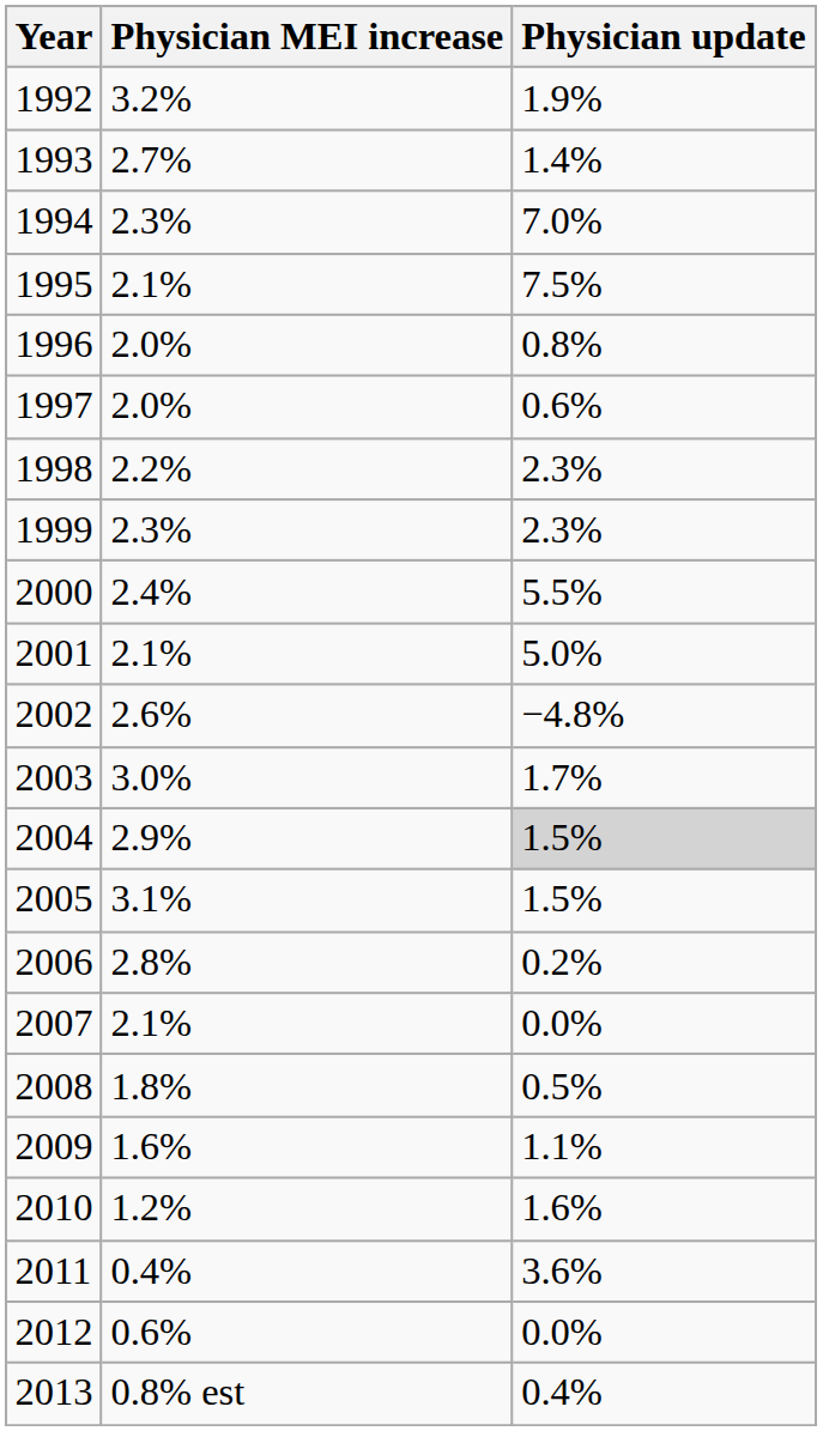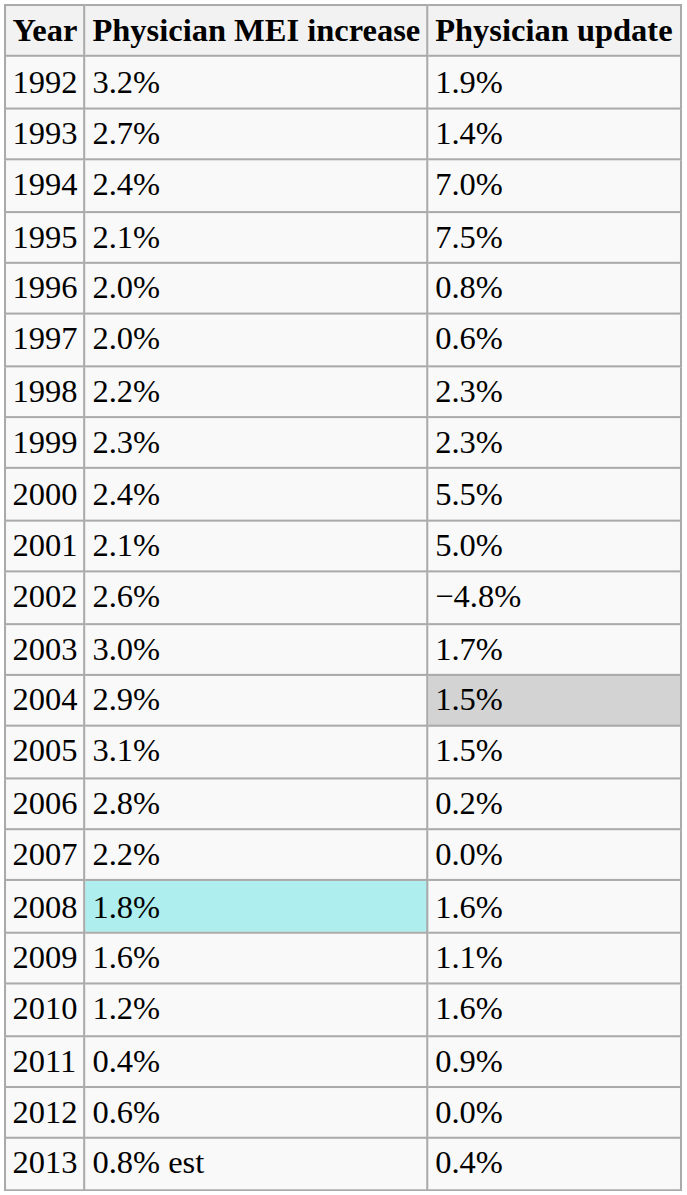 <table class="wikitable" border="1">
 <tr>
 <th>Year</th>
 <th>Physician MEI increase</th>
 <th>Physician update</th>
 </tr>
 <tr>
 <td>1992</td>
 <td>3.2%</td>
 <td>1.9%</td>
 </tr>
 <tr>
 <td>1993</td>
 <td>2.7%</td>
 <td>1.4%</td>
 </tr>
 <tr>
 <td>1994</td>
-<td>2.3%</td>
+<td>2.4%</td>
 <td>7.0%</td>
 </tr>
 <tr>
 <td>1995</td>
 <td>2.1%</td>
 <td>7.5%</td>
 </tr>
 <tr>
 <td>1996</td>
 <td>2.0%</td>
 <td>0.8%</td>
 </tr>
 <tr>
 <td>1997</td>
 <td>2.0%</td>
 <td>0.6%</td>
 </tr>
 <tr>
 <td>1998</td>
 <td>2.2%</td>
 <td>2.3%</td>
 </tr>
 <tr>
 <td>1999</td>
 <td>2.3%</td>
 <td>2.3%</td>
 </tr>
 <tr>
 <td>2000</td>
 <td>2.4%</td>
 <td>5.5%</td>
 </tr>
 <tr>
 <td>2001</td>
 <td>2.1%</td>
 <td>5.0%</td>
 </tr>
 <tr>
 <td>2002</td>
 <td>2.6%</td>
 <td>−4.8%</td>
 </tr>
 <tr>
 <td>2003</td>
 <td>3.0%</td>
 <td>1.7%</td>
 </tr>
 <tr>
 <td>2004</td>
 <td>2.9%</td>
 <td style="background: lightgrey;">1.5%</td>
 </tr>
 <tr>
 <td>2005</td>
 <td>3.1%</td>
 <td>1.5%</td>
 </tr>
 <tr>
 <td>2006</td>
 <td>2.8%</td>
 <td>0.2%</td>
 </tr>
 <tr>
 <td>2007</td>
-<td>2.1%</td>
+<td>2.2%</td>
 <td>0.0%</td>
 </tr>
 <tr>
 <td>2008</td>
-<td>1.8%</td>
-<td>0.5%</td>
+<td style="background: paleturquoise;">1.8%</td>
+<td>1.6%</td>
 </tr>
 <tr>
 <td>2009</td>
 <td>1.6%</td>
 <td>1.1%</td>
 </tr>
 <tr>
 <td>2010</td>
 <td>1.2%</td>
 <td>1.6%</td>
 </tr>
 <tr>
 <td>2011</td>
 <td>0.4%</td>
-<td>3.6%</td>
+<td>0.9%</td>
 </tr>
 <tr>
 <td>2012</td>
 <td>0.6%</td>
 <td>0.0%</td>
 </tr>
 <tr>
 <td>2013</td>
 <td>0.8% est</td>
 <td>0.4%</td>
 </tr>
 <tr>
 </tr>
 </table>
